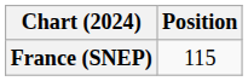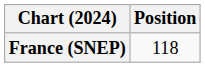 <table class="wikitable plainrowheaders" style="text-align:center">
 <tr>
 <th scope="col">Chart (2024)</th>
 <th scope="col">Position</th>
 </tr>
 <tr>
 <th scope="row">France (SNEP)</th>
-<td>115</td>
+<td>118</td>
 </tr>
 </table>
